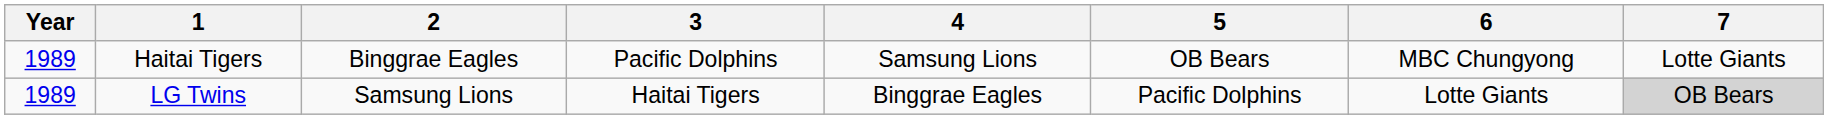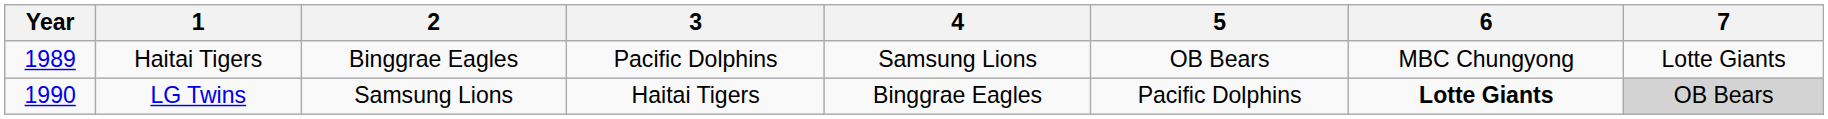 <table class="wikitable" width="100%" style="text-align:center;">
 <tr>
 <th width="5%">Year</th>
 <th>1</th>
 <th>2</th>
 <th>3</th>
 <th>4</th>
 <th>5</th>
 <th>6</th>
 <th>7</th>
 </tr>
 <tr>
 <td><a href='#'>1989</a></td>
 <td>Haitai Tigers</td>
 <td>Binggrae Eagles</td>
 <td>Pacific Dolphins</td>
 <td>Samsung Lions</td>
 <td>OB Bears</td>
 <td>MBC Chungyong</td>
 <td>Lotte Giants</td>
 </tr>
 <tr>
-<td><a href='#'>1989</a></td>
+<td><a href='#'>1990</a></td>
 <td><a href='#'>LG Twins</a></td>
 <td>Samsung Lions</td>
 <td>Haitai Tigers</td>
 <td>Binggrae Eagles</td>
 <td>Pacific Dolphins</td>
-<td>Lotte Giants</td>
+<td><strong>Lotte Giants</strong></td>
 <td style="background: lightgrey;">OB Bears</td>
 </tr>
 </table>
